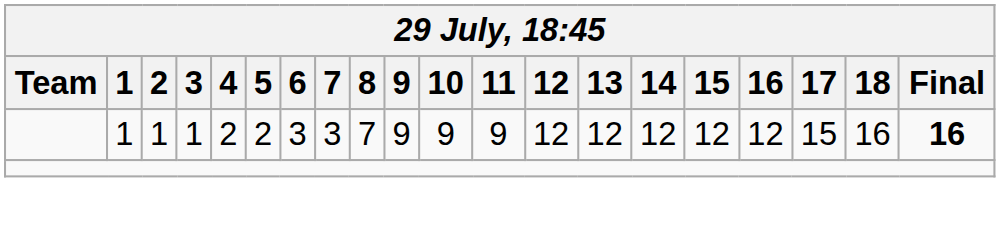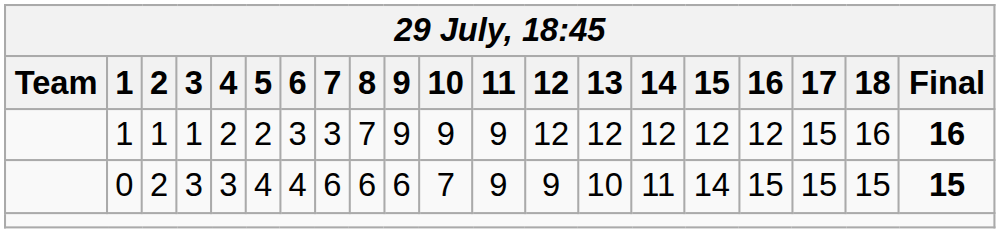 <table class=wikitable style="text-align:center; width: 55%">
 <tr>
 <th colspan=20><em>29 July, 18:45</em></th>
 </tr>
 <tr>
 <th>Team</th>
 <th>1</th>
 <th>2</th>
 <th>3</th>
 <th>4</th>
 <th>5</th>
 <th>6</th>
 <th>7</th>
 <th>8</th>
 <th>9</th>
 <th>10</th>
 <th>11</th>
 <th>12</th>
 <th>13</th>
 <th>14</th>
 <th>15</th>
 <th>16</th>
 <th>17</th>
 <th>18</th>
 <th>Final</th>
 </tr>
 <tr>
 <td align=left><strong></strong></td>
 <td>1</td>
 <td>1</td>
 <td>1</td>
 <td>2</td>
 <td>2</td>
 <td>3</td>
 <td>3</td>
 <td>7</td>
 <td>9</td>
 <td>9</td>
 <td>9</td>
 <td>12</td>
 <td>12</td>
 <td>12</td>
 <td>12</td>
 <td>12</td>
 <td>15</td>
 <td>16</td>
 <td><strong>16</strong></td>
 </tr>
 <tr>
+<td align=left></td>
+<td>0</td>
+<td>2</td>
+<td>3</td>
+<td>3</td>
+<td>4</td>
+<td>4</td>
+<td>6</td>
+<td>6</td>
+<td>6</td>
+<td>7</td>
+<td>9</td>
+<td>9</td>
+<td>10</td>
+<td>11</td>
+<td>14</td>
+<td>15</td>
+<td>15</td>
+<td>15</td>
+<td><strong>15</strong></td>
+</tr>
+<tr>
 <td colspan=20></td>
 </tr>
 </table>
